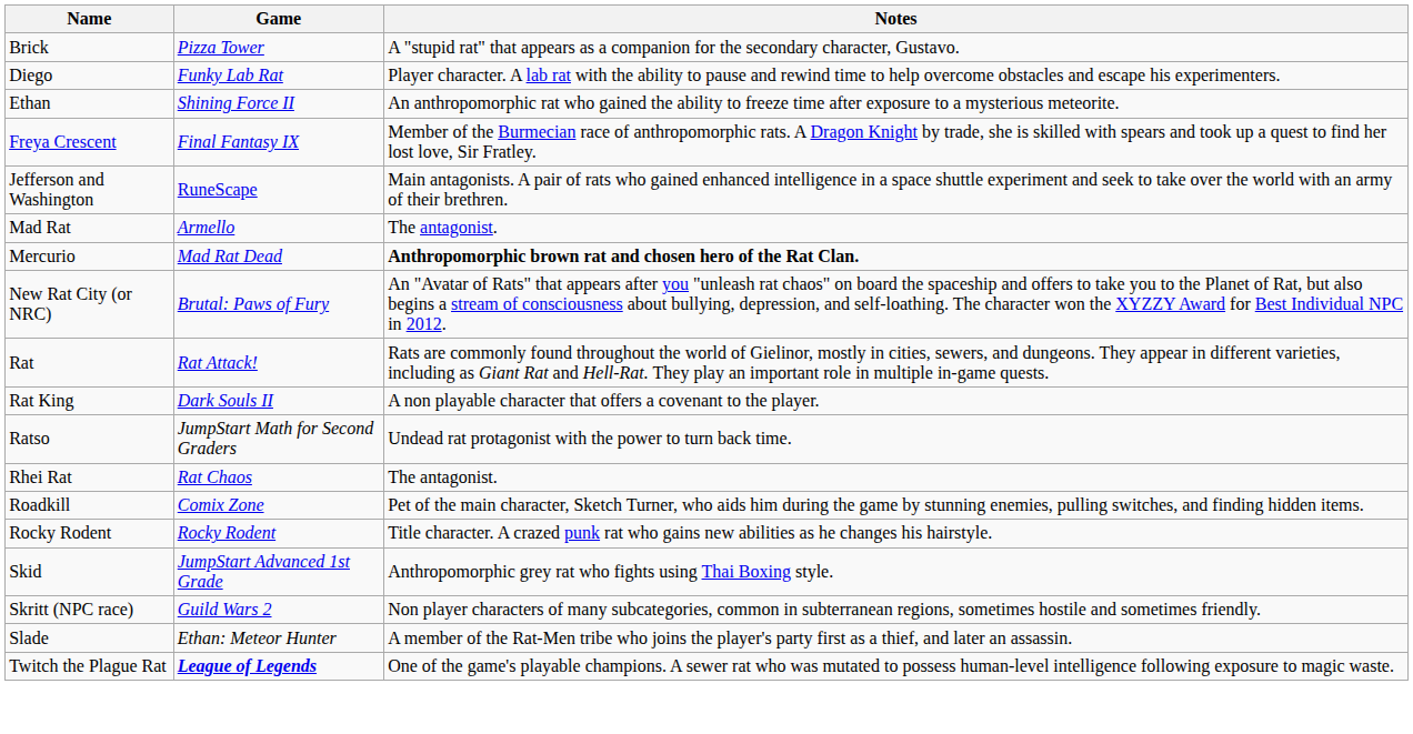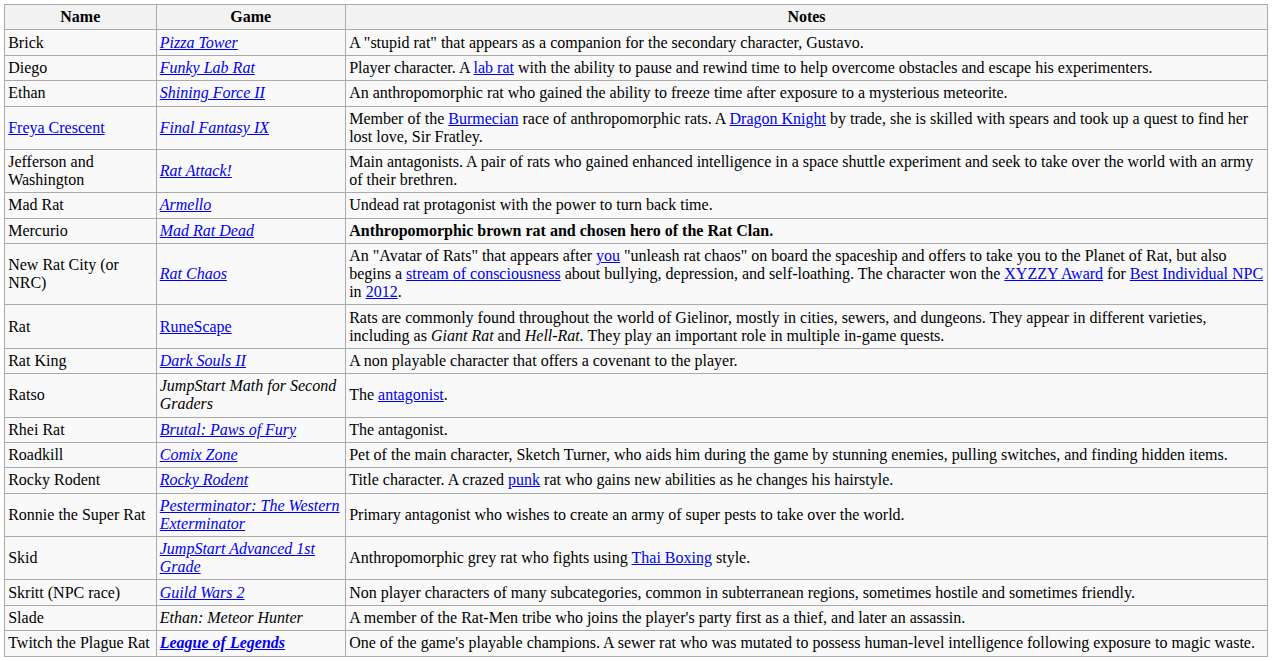 <table class="wikitable sortable" style="width:100%;">
 <tr>
 <th style="width:12%;">Name</th>
 <th style="width:15%;">Game</th>
 <th style="width:73%;">Notes</th>
 </tr>
 <tr>
 <td>Brick</td>
 <td><em><a href='#'>Pizza Tower</a></em></td>
 <td>A "stupid rat" that appears as a companion for the secondary character, Gustavo.</td>
 </tr>
 <tr>
 <td>Diego</td>
 <td><em><a href='#'>Funky Lab Rat</a></em></td>
 <td>Player character. A <a href='#'>lab rat</a> with the ability to pause and rewind time to help overcome obstacles and escape his experimenters.</td>
 </tr>
 <tr>
 <td>Ethan</td>
 <td><em><a href='#'>Shining Force II</a></em></td>
 <td>An anthropomorphic rat who gained the ability to freeze time after exposure to a mysterious meteorite.</td>
 </tr>
 <tr>
 <td><a href='#'>Freya Crescent</a></td>
 <td><em><a href='#'>Final Fantasy IX</a></em></td>
 <td>Member of the <a href='#'>Burmecian</a> race of anthropomorphic rats. A <a href='#'>Dragon Knight</a> by trade, she is skilled with spears and took up a quest to find her lost love, Sir Fratley.</td>
 </tr>
 <tr>
 <td>Jefferson and Washington</td>
-<td><a href='#'>RuneScape</a></td>
+<td><em><a href='#'>Rat Attack!</a></em></td>
 <td>Main antagonists. A pair of rats who gained enhanced intelligence in a space shuttle experiment and seek to take over the world with an army of their brethren.</td>
 </tr>
 <tr>
 <td>Mad Rat</td>
 <td><em><a href='#'>Armello</a></em></td>
-<td>The <a href='#'>antagonist</a>.</td>
+<td>Undead rat protagonist with the power to turn back time.</td>
 </tr>
 <tr>
 <td>Mercurio</td>
 <td><em><a href='#'>Mad Rat Dead</a></em></td>
 <td><strong>Anthropomorphic brown rat and chosen hero of the Rat Clan.</strong></td>
 </tr>
 <tr>
 <td>New Rat City (or NRC)</td>
-<td><em><a href='#'>Brutal: Paws of Fury</a></em></td>
+<td><em><a href='#'>Rat Chaos</a></em></td>
 <td>An "Avatar of Rats" that appears after <a href='#'>you</a> "unleash rat chaos" on board the spaceship and offers to take you to the Planet of Rat, but also begins a <a href='#'>stream of consciousness</a> about bullying, depression, and self-loathing. The character won the <a href='#'>XYZZY Award</a> for <a href='#'>Best Individual NPC</a> in <a href='#'>2012</a>.</td>
 </tr>
 <tr>
 <td>Rat</td>
-<td><em><a href='#'>Rat Attack!</a></em></td>
+<td><a href='#'>RuneScape</a></td>
 <td>Rats are commonly found throughout the world of Gielinor, mostly in cities, sewers, and dungeons. They appear in different varieties, including as <em>Giant Rat</em> and <em>Hell-Rat</em><em>.</em> They play an important role in multiple in-game quests.</td>
 </tr>
 <tr>
 <td>Rat King</td>
 <td><em><a href='#'>Dark Souls II</a></em></td>
 <td>A non playable character that offers a covenant to the player.</td>
 </tr>
 <tr>
 <td>Ratso</td>
 <td><em>JumpStart Math for Second Graders</em></td>
-<td>Undead rat protagonist with the power to turn back time.</td>
+<td>The <a href='#'>antagonist</a>.</td>
 </tr>
 <tr>
 <td>Rhei Rat</td>
-<td><em><a href='#'>Rat Chaos</a></em></td>
+<td><em><a href='#'>Brutal: Paws of Fury</a></em></td>
 <td>The antagonist.</td>
 </tr>
 <tr>
 <td>Roadkill</td>
 <td><em><a href='#'>Comix Zone</a></em></td>
 <td>Pet of the main character, Sketch Turner, who aids him during the game by stunning enemies, pulling switches, and finding hidden items.</td>
 </tr>
 <tr>
 <td>Rocky Rodent</td>
 <td><em><a href='#'>Rocky Rodent</a></em></td>
 <td>Title character. A crazed <a href='#'>punk</a> rat who gains new abilities as he changes his hairstyle.</td>
+</tr>
+<tr>
+<td>Ronnie the Super Rat</td>
+<td><em><a href='#'>Pesterminator: The Western Exterminator</a></em></td>
+<td>Primary antagonist who wishes to create an army of super pests to take over the world.</td>
 </tr>
 <tr>
 <td>Skid</td>
 <td><em><a href='#'>JumpStart Advanced 1st Grade</a></em></td>
 <td>Anthropomorphic grey rat who fights using <a href='#'>Thai Boxing</a> style.</td>
 </tr>
 <tr>
 <td>Skritt (NPC race)</td>
 <td><em><a href='#'>Guild Wars 2</a></em></td>
 <td>Non player characters of many subcategories, common in subterranean regions, sometimes hostile and sometimes friendly.</td>
 </tr>
 <tr>
 <td>Slade</td>
 <td><em>Ethan: Meteor Hunter</em></td>
 <td>A member of the Rat-Men tribe who joins the player's party first as a thief, and later an assassin.</td>
 </tr>
 <tr>
 <td>Twitch the Plague Rat</td>
 <td><strong><em><a href='#'>League of Legends</a></em></strong></td>
 <td>One of the game's playable champions. A sewer rat who was mutated to possess human-level intelligence following exposure to magic waste.</td>
 </tr>
 <tr>
 </tr>
 </table>
